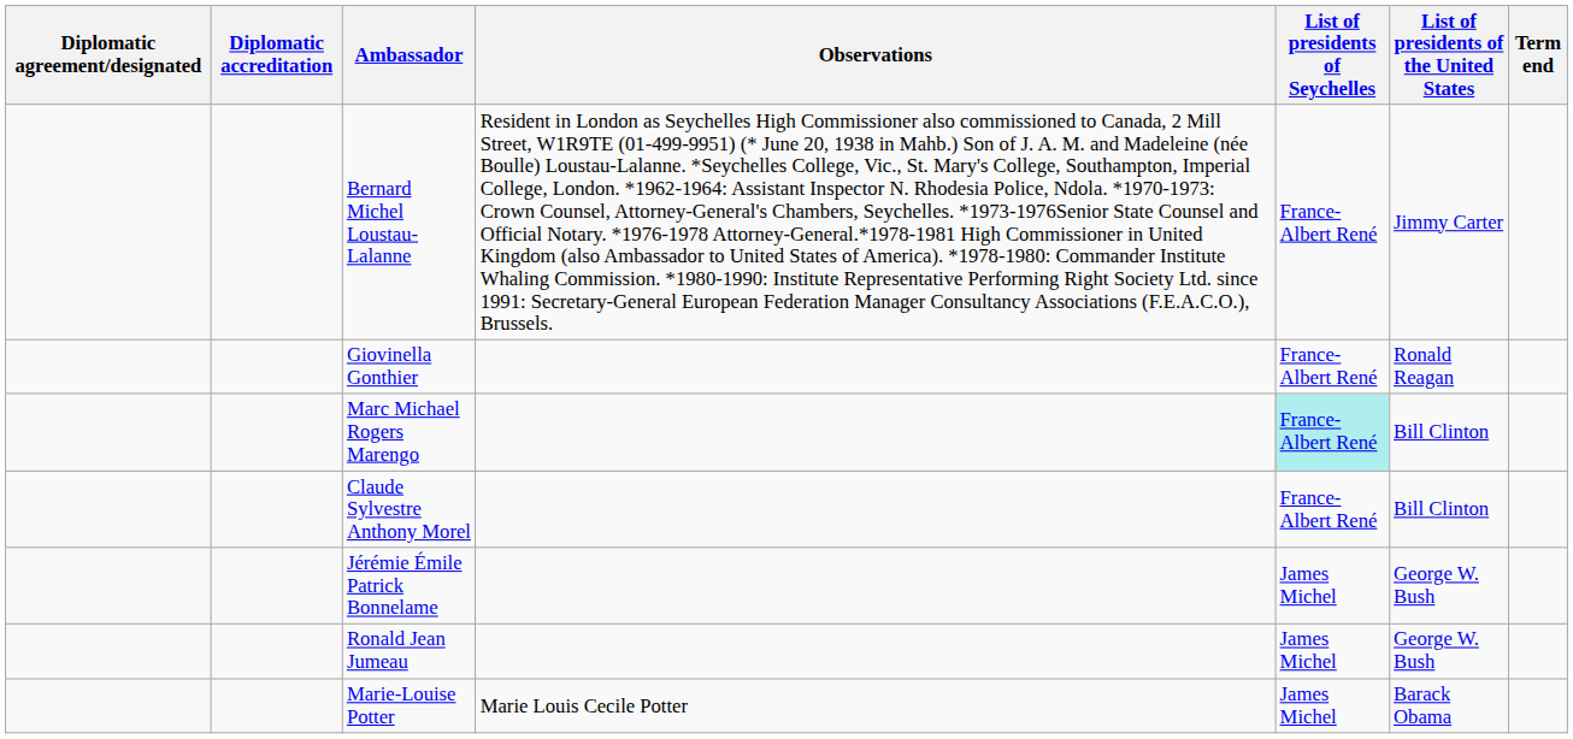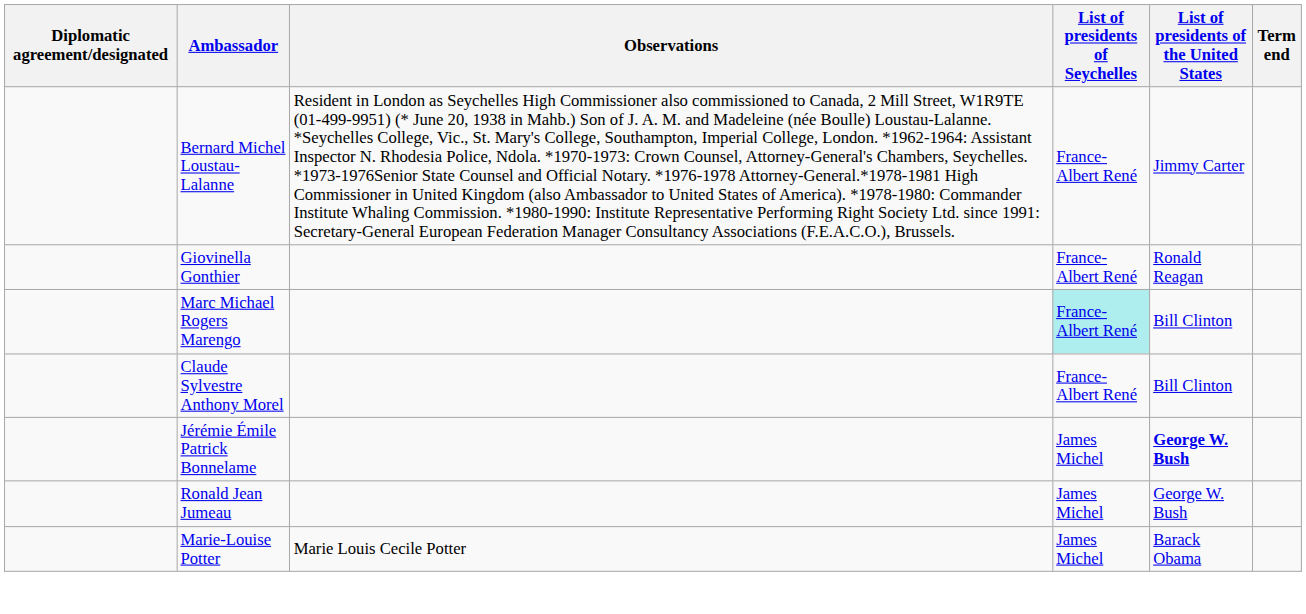 <table class="wikitable sortable">
 <tr>
 <th>Diplomatic agreement/designated</th>
-<th><a href='#'>Diplomatic accreditation</a></th>
 <th><a href='#'>Ambassador</a></th>
 <th>Observations</th>
 <th><a href='#'>List of presidents of Seychelles</a></th>
 <th><a href='#'>List of presidents of the United States</a></th>
 <th>Term end</th>
 </tr>
 <tr>
-<td></td>
 <td></td>
 <td><a href='#'>Bernard Michel Loustau-Lalanne</a></td>
 <td>Resident in London as Seychelles High Commissioner also commissioned to Canada, 2 Mill Street, W1R9TE (01-499-9951) (* June 20, 1938 in Mahb.) Son of J. A. M. and Madeleine (née Boulle) Loustau-Lalanne. *Seychelles College, Vic., St. Mary's College, Southampton, Imperial College, London. *1962-1964: Assistant Inspector N. Rhodesia Police, Ndola. *1970-1973: Crown Counsel, Attorney-General's Chambers, Seychelles. *1973-1976Senior State Counsel and Official Notary. *1976-1978 Attorney-General.*1978-1981 High Commissioner in United Kingdom (also Ambassador to United States of America). *1978-1980: Commander Institute Whaling Commission. *1980-1990: Institute Representative Performing Right Society Ltd. since 1991: Secretary-General European Federation Manager Consultancy Associations (F.E.A.C.O.), Brussels.</td>
 <td><a href='#'>France-Albert René</a></td>
 <td><a href='#'>Jimmy Carter</a></td>
 <td></td>
 </tr>
 <tr>
 <td></td>
-<td></td>
 <td><a href='#'>Giovinella Gonthier</a></td>
 <td></td>
 <td><a href='#'>France-Albert René</a></td>
 <td><a href='#'>Ronald Reagan</a></td>
 <td></td>
 </tr>
 <tr>
-<td></td>
 <td></td>
 <td><a href='#'>Marc Michael Rogers Marengo</a></td>
 <td></td>
 <td style="background: paleturquoise;"><a href='#'>France-Albert René</a></td>
 <td><a href='#'>Bill Clinton</a></td>
 <td></td>
 </tr>
 <tr>
 <td></td>
-<td></td>
 <td><a href='#'>Claude Sylvestre Anthony Morel</a></td>
 <td></td>
 <td><a href='#'>France-Albert René</a></td>
 <td><a href='#'>Bill Clinton</a></td>
 <td></td>
 </tr>
 <tr>
 <td></td>
-<td></td>
 <td><a href='#'>Jérémie Émile Patrick Bonnelame</a></td>
 <td></td>
 <td><a href='#'>James Michel</a></td>
-<td><a href='#'>George W. Bush</a></td>
+<td><strong><a href='#'>George W. Bush</a></strong></td>
 <td></td>
 </tr>
 <tr>
-<td></td>
 <td></td>
 <td><a href='#'>Ronald Jean Jumeau</a></td>
 <td></td>
 <td><a href='#'>James Michel</a></td>
 <td><a href='#'>George W. Bush</a></td>
 <td></td>
 </tr>
 <tr>
 <td></td>
-<td></td>
 <td><a href='#'>Marie-Louise Potter</a></td>
 <td>Marie Louis Cecile Potter</td>
 <td><a href='#'>James Michel</a></td>
 <td><a href='#'>Barack Obama</a></td>
 <td></td>
 </tr>
 </table>
